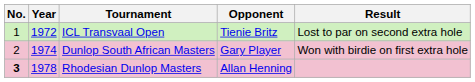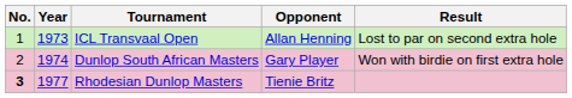 <table class="wikitable" style="font-size:95%;">
 <tr>
 <th>No.</th>
 <th>Year</th>
 <th>Tournament</th>
 <th>Opponent</th>
 <th>Result</th>
 </tr>
 <tr style="background:#D0F0C0;">
 <td align=center>1</td>
-<td><a href='#'>1972</a></td>
+<td><a href='#'>1973</a></td>
 <td><a href='#'>ICL Transvaal Open</a></td>
-<td> <a href='#'>Tienie Britz</a></td>
+<td> <a href='#'>Allan Henning</a></td>
 <td>Lost to par on second extra hole</td>
 </tr>
 <tr style="background:#F2C1D1;">
 <td align=center>2</td>
 <td><a href='#'>1974</a></td>
 <td><a href='#'>Dunlop South African Masters</a></td>
 <td> <a href='#'>Gary Player</a></td>
 <td>Won with birdie on first extra hole</td>
 </tr>
 <tr style="background:#F2C1D1;">
 <td align=center><strong>3</strong></td>
-<td><a href='#'>1978</a></td>
+<td><a href='#'>1977</a></td>
 <td><a href='#'>Rhodesian Dunlop Masters</a></td>
-<td> <a href='#'>Allan Henning</a></td>
+<td> <a href='#'>Tienie Britz</a></td>
 <td></td>
 </tr>
 </table>
